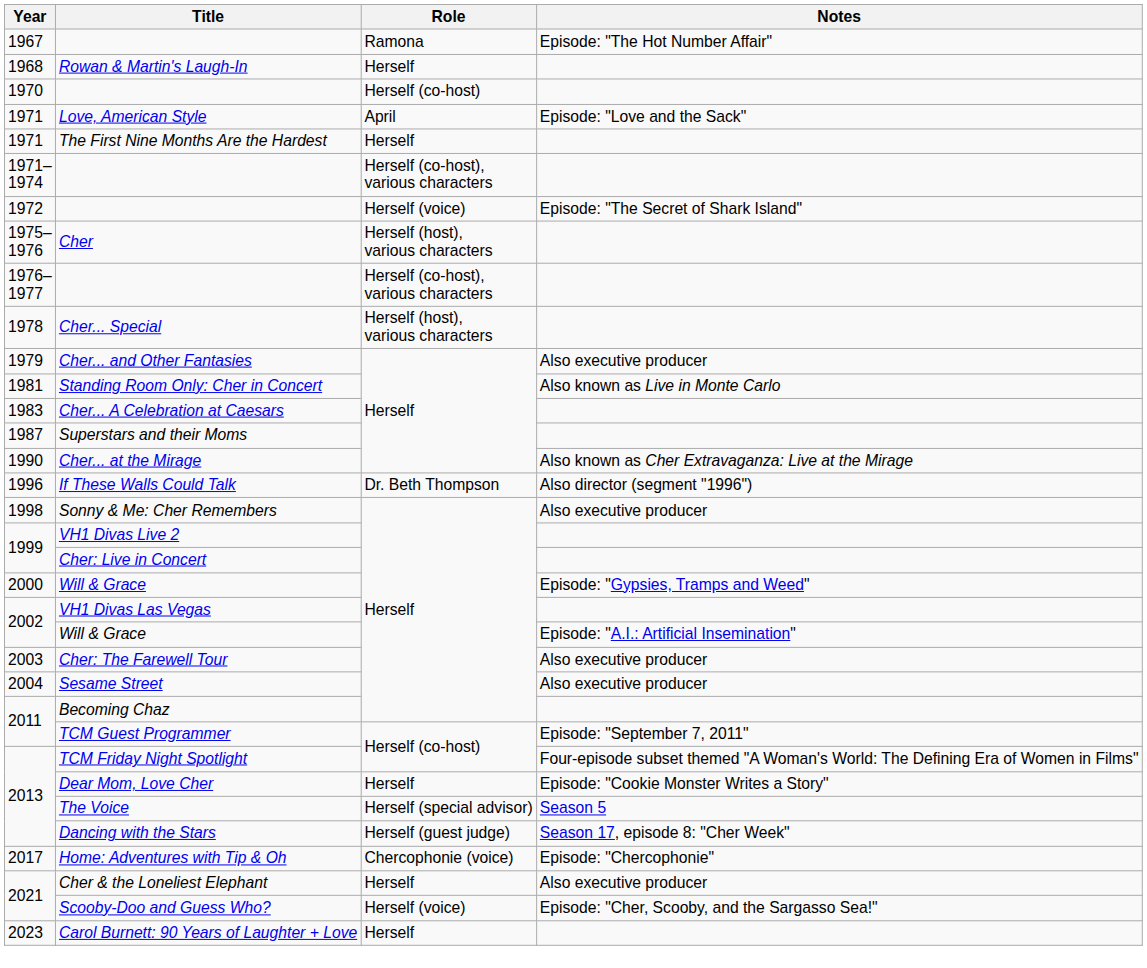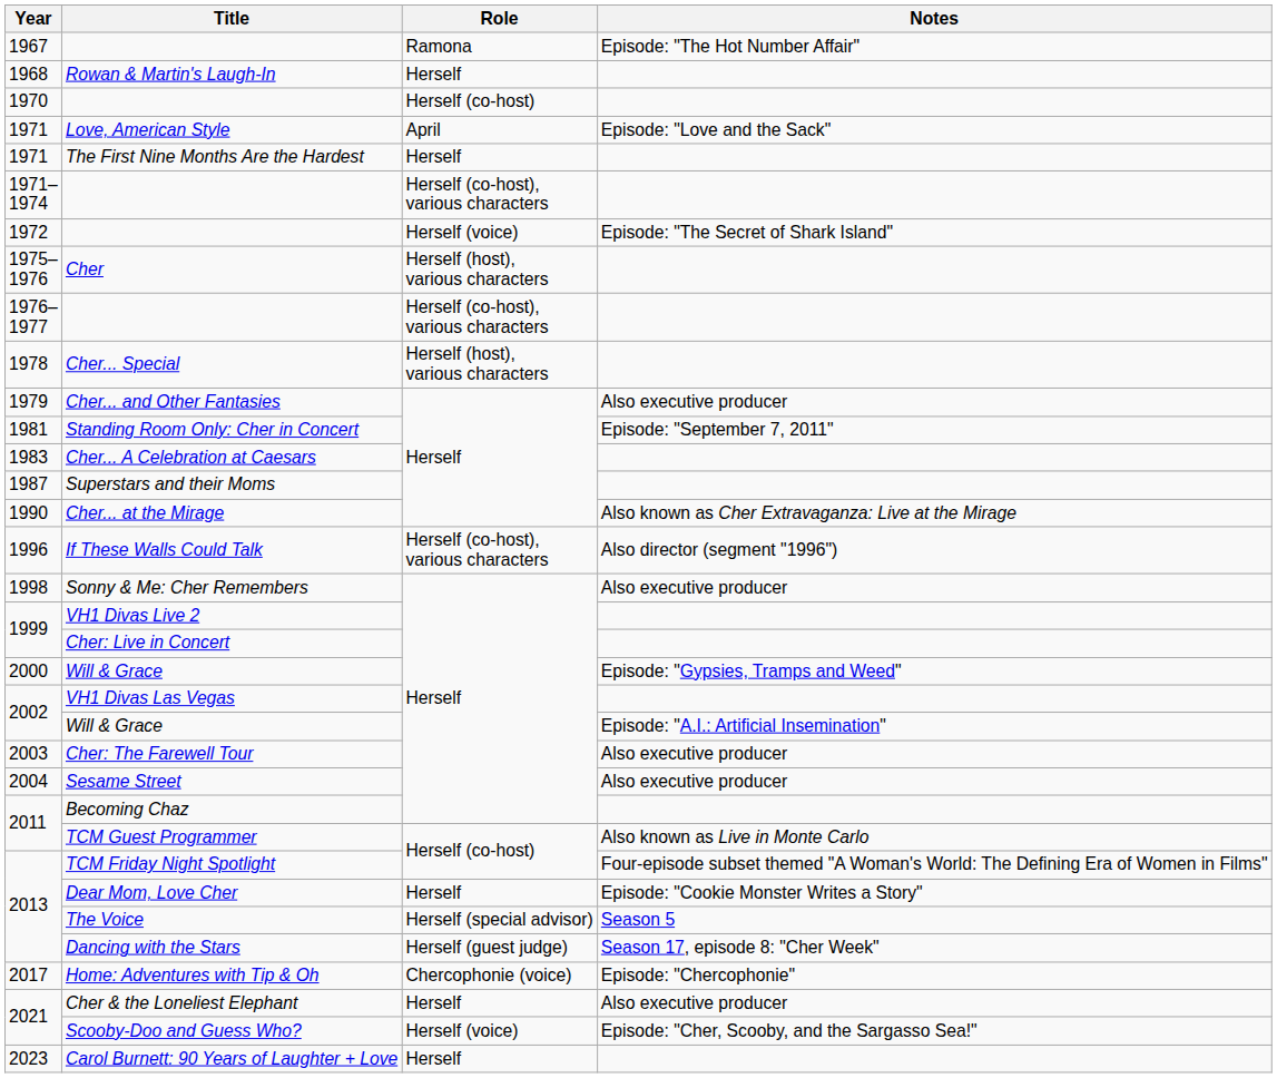 <table class="wikitable sortable">
 <tr>
 <th>Year</th>
 <th>Title</th>
 <th>Role</th>
 <th class="unsortable">Notes</th>
 </tr>
 <tr>
 <td>1967</td>
 <td><em></em></td>
 <td>Ramona</td>
 <td>Episode: "The Hot Number Affair"</td>
 </tr>
 <tr>
 <td>1968</td>
 <td><em><a href='#'>Rowan & Martin's Laugh-In</a></em></td>
 <td>Herself</td>
 <td></td>
 </tr>
 <tr>
 <td>1970</td>
 <td><em></em></td>
 <td>Herself (co-host)</td>
 </tr>
 <tr>
 <td>1971</td>
 <td><em><a href='#'>Love, American Style</a></em></td>
 <td>April</td>
 <td>Episode: "Love and the Sack"</td>
 </tr>
 <tr>
 <td>1971</td>
 <td><em>The First Nine Months Are the Hardest</em></td>
 <td>Herself</td>
 <td></td>
 </tr>
 <tr>
 <td>1971–<br>1974</td>
 <td><em></em></td>
 <td>Herself (co-host),<br>various characters</td>
 <td></td>
 </tr>
 <tr>
 <td>1972</td>
 <td><em></em></td>
 <td>Herself (voice)</td>
 <td>Episode: "The Secret of Shark Island"</td>
 </tr>
 <tr>
 <td>1975–<br>1976</td>
 <td><em><a href='#'>Cher</a></em></td>
 <td>Herself (host),<br>various characters</td>
 <td></td>
 </tr>
 <tr>
 <td>1976–<br>1977</td>
 <td><em></em></td>
 <td>Herself (co-host),<br>various characters</td>
 <td></td>
 </tr>
 <tr>
 <td>1978</td>
 <td><em><a href='#'>Cher... Special</a></em></td>
 <td>Herself (host),<br>various characters</td>
 <td></td>
 </tr>
 <tr>
 <td>1979</td>
 <td><em><a href='#'>Cher... and Other Fantasies</a></em></td>
 <td rowspan="5">Herself</td>
 <td>Also executive producer</td>
 </tr>
 <tr>
 <td>1981</td>
 <td><em><a href='#'>Standing Room Only: Cher in Concert</a></em></td>
-<td>Also known as <em>Live in Monte Carlo</em></td>
+<td>Episode: "September 7, 2011"</td>
 </tr>
 <tr>
 <td>1983</td>
 <td><em><a href='#'>Cher... A Celebration at Caesars</a></em></td>
 <td></td>
 </tr>
 <tr>
 <td>1987</td>
 <td><em>Superstars and their Moms</em></td>
 <td></td>
 </tr>
 <tr>
 <td>1990</td>
 <td><em><a href='#'>Cher... at the Mirage</a></em></td>
 <td>Also known as <em>Cher Extravaganza: Live at the Mirage</em></td>
 </tr>
 <tr>
 <td>1996</td>
 <td><em><a href='#'>If These Walls Could Talk</a></em></td>
-<td>Dr. Beth Thompson</td>
+<td>Herself (co-host),<br>various characters</td>
 <td>Also director (segment "1996")</td>
 </tr>
 <tr>
 <td>1998</td>
 <td><em>Sonny & Me: Cher Remembers</em></td>
 <td rowspan="9">Herself</td>
 <td>Also executive producer</td>
 </tr>
 <tr>
 <td rowspan=2>1999</td>
 <td><em><a href='#'>VH1 Divas Live 2</a></em></td>
 <td></td>
 </tr>
 <tr>
 <td><em><a href='#'>Cher: Live in Concert</a></em></td>
 <td></td>
 </tr>
 <tr>
 <td>2000</td>
 <td><em><a href='#'>Will & Grace</a></em></td>
 <td>Episode: "<a href='#'>Gypsies, Tramps and Weed</a>"</td>
 </tr>
 <tr>
 <td rowspan=2>2002</td>
 <td><em><a href='#'>VH1 Divas Las Vegas</a></em></td>
 <td></td>
 </tr>
 <tr>
 <td><em>Will & Grace</em></td>
 <td>Episode: "<a href='#'>A.I.: Artificial Insemination</a>"</td>
 </tr>
 <tr>
 <td>2003</td>
 <td><em><a href='#'>Cher: The Farewell Tour</a></em></td>
 <td>Also executive producer</td>
 </tr>
 <tr>
 <td>2004</td>
 <td><em><a href='#'>Sesame Street</a></em></td>
 <td>Also executive producer</td>
 </tr>
 <tr>
 <td rowspan=2>2011</td>
 <td><em>Becoming Chaz</em></td>
 <td></td>
 </tr>
 <tr>
 <td><em><a href='#'>TCM Guest Programmer</a></em></td>
 <td rowspan=2>Herself (co-host)</td>
-<td>Episode: "September 7, 2011"</td>
+<td>Also known as <em>Live in Monte Carlo</em></td>
 </tr>
 <tr>
 <td rowspan=4>2013</td>
 <td><em><a href='#'>TCM Friday Night Spotlight</a></em></td>
 <td>Four-episode subset themed "A Woman's World: The Defining Era of Women in Films"</td>
 </tr>
 <tr>
 <td><em><a href='#'>Dear Mom, Love Cher</a></em></td>
 <td>Herself</td>
 <td>Episode: "Cookie Monster Writes a Story"</td>
 </tr>
 <tr>
 <td><em><a href='#'>The Voice</a></em></td>
 <td>Herself (special advisor)</td>
 <td><a href='#'>Season 5</a></td>
 </tr>
 <tr>
 <td><em><a href='#'>Dancing with the Stars</a></em></td>
 <td>Herself (guest judge)</td>
 <td><a href='#'>Season 17</a>, episode 8: "Cher Week"</td>
 </tr>
 <tr>
 <td>2017</td>
 <td><em><a href='#'>Home: Adventures with Tip & Oh</a></em></td>
 <td>Chercophonie (voice)</td>
 <td>Episode: "Chercophonie"</td>
 </tr>
 <tr>
 <td rowspan=2>2021</td>
 <td><em>Cher & the Loneliest Elephant</em></td>
 <td>Herself</td>
 <td>Also executive producer</td>
 </tr>
 <tr>
 <td><em><a href='#'>Scooby-Doo and Guess Who?</a></em></td>
 <td>Herself (voice)</td>
 <td>Episode: "Cher, Scooby, and the Sargasso Sea!"</td>
 </tr>
 <tr>
 <td>2023</td>
 <td><em><a href='#'>Carol Burnett: 90 Years of Laughter + Love</a></em></td>
 <td>Herself</td>
 <td></td>
 </tr>
 </table>
